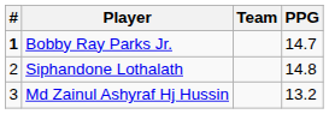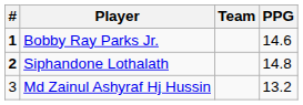 <table class=wikitable>
 <tr>
 <th>#</th>
 <th>Player</th>
 <th>Team</th>
 <th>PPG</th>
 </tr>
 <tr>
 <td><strong>1</strong></td>
 <td><a href='#'>Bobby Ray Parks Jr.</a></td>
 <td></td>
-<td>14.7</td>
+<td>14.6</td>
 </tr>
 <tr>
-<td>2</td>
+<td><strong>2</strong></td>
 <td><a href='#'>Siphandone Lothalath</a></td>
 <td></td>
 <td>14.8</td>
 </tr>
 <tr>
 <td>3</td>
 <td><a href='#'>Md Zainul Ashyraf Hj Hussin</a></td>
 <td></td>
 <td>13.2</td>
 </tr>
 </table>
